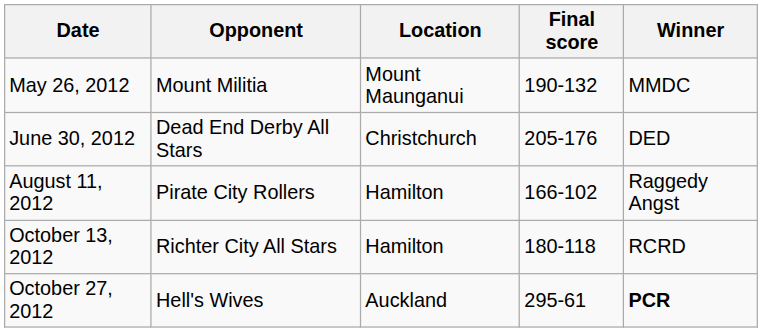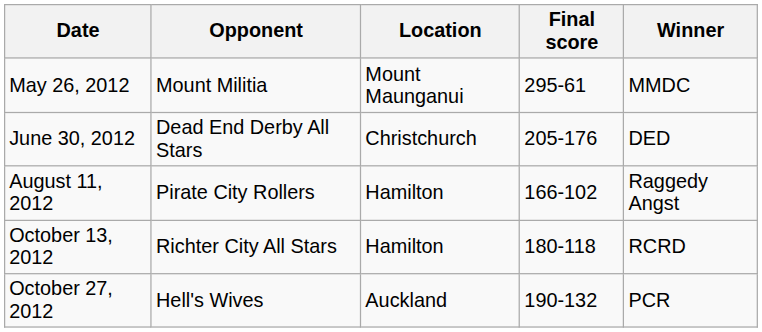 <table class="wikitable">
 <tr>
 <th>Date</th>
 <th>Opponent</th>
 <th>Location</th>
 <th>Final score</th>
 <th>Winner</th>
 </tr>
 <tr>
 <td>May 26, 2012</td>
 <td>Mount Militia</td>
 <td>Mount Maunganui</td>
-<td>190-132</td>
+<td>295-61</td>
 <td>MMDC</td>
 </tr>
 <tr>
 <td>June 30, 2012</td>
 <td>Dead End Derby All Stars</td>
 <td>Christchurch</td>
 <td>205-176</td>
 <td>DED</td>
 </tr>
 <tr>
 <td>August 11, 2012</td>
 <td>Pirate City Rollers</td>
 <td>Hamilton</td>
 <td>166-102</td>
 <td>Raggedy Angst</td>
 </tr>
 <tr>
 <td>October 13, 2012</td>
 <td>Richter City All Stars</td>
 <td>Hamilton</td>
 <td>180-118</td>
 <td>RCRD</td>
 </tr>
 <tr>
 <td>October 27, 2012</td>
 <td>Hell's Wives</td>
 <td>Auckland</td>
-<td>295-61</td>
-<td><strong>PCR</strong></td>
+<td>190-132</td>
+<td>PCR</td>
 </tr>
 </table>
